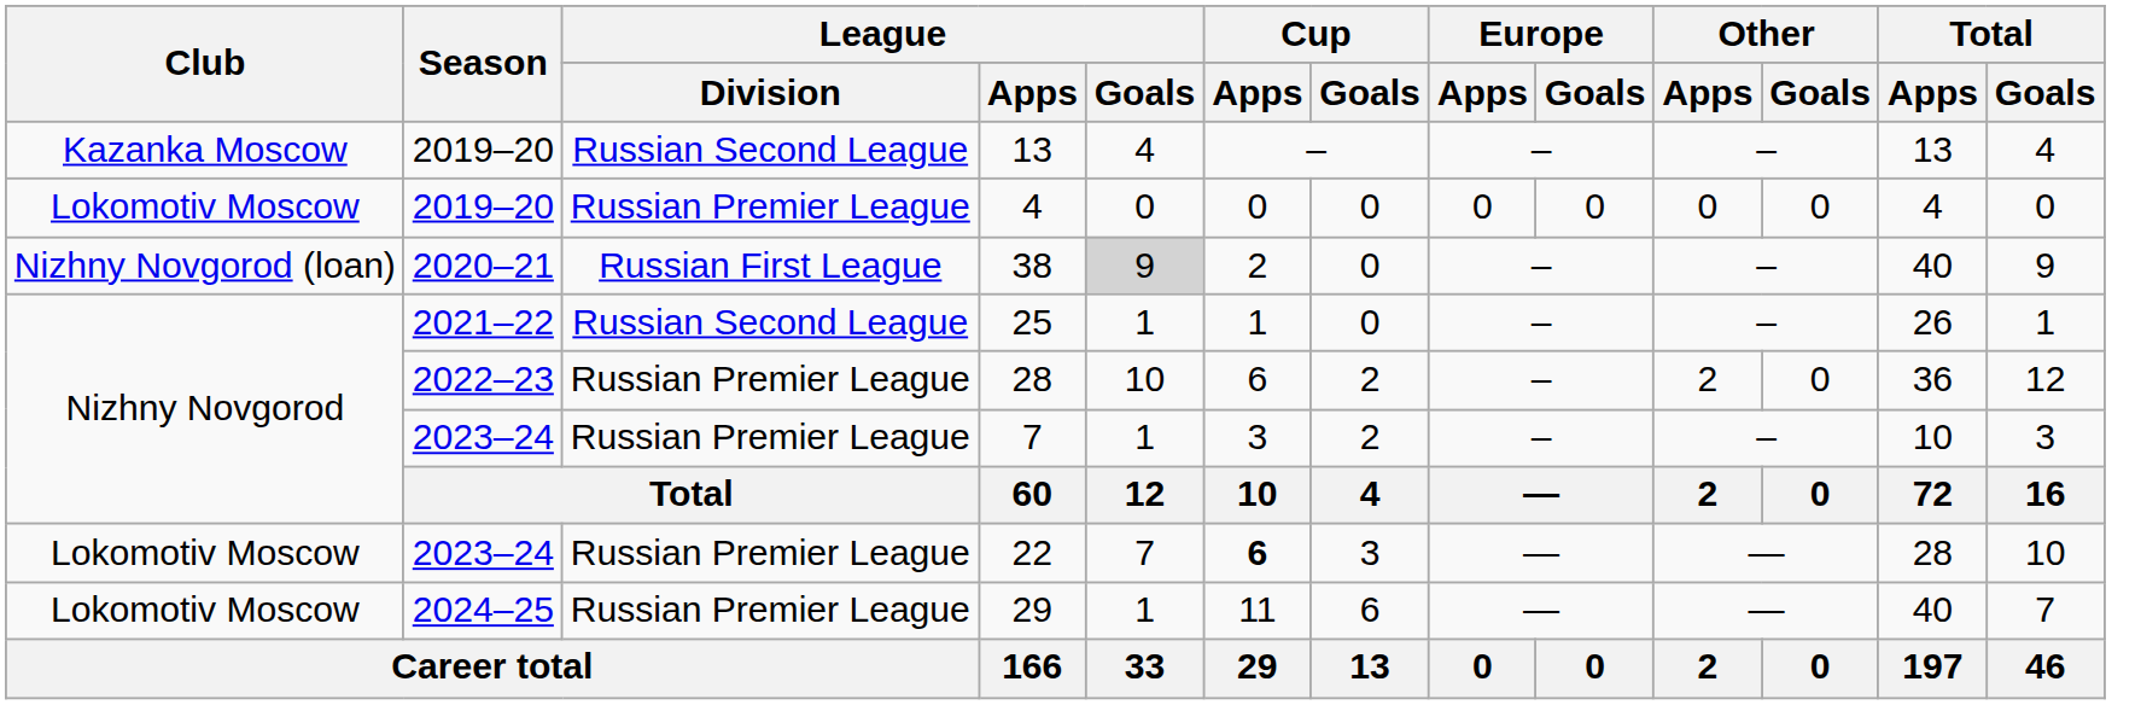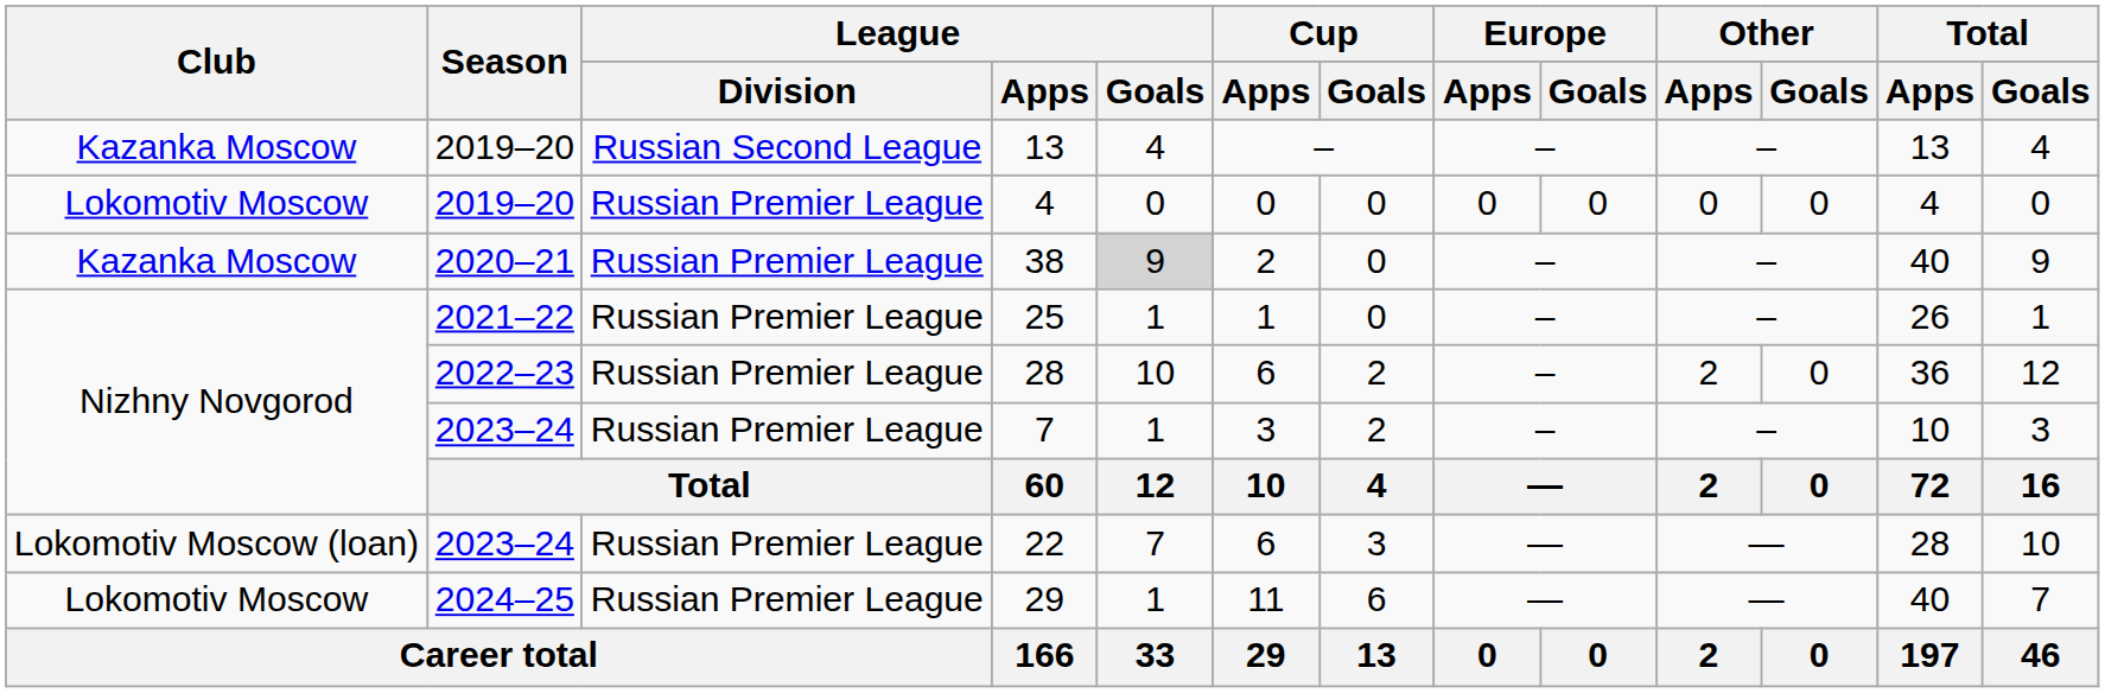 <table class="wikitable" style="text-align: center;">
 <tr>
 <th rowspan="2">Club</th>
 <th rowspan="2">Season</th>
 <th colspan="3">League</th>
 <th colspan="2">Cup</th>
 <th colspan="2">Europe</th>
 <th colspan="2">Other</th>
 <th colspan="2">Total</th>
 </tr>
 <tr>
 <th>Division</th>
 <th>Apps</th>
 <th>Goals</th>
 <th>Apps</th>
 <th>Goals</th>
 <th>Apps</th>
 <th>Goals</th>
 <th>Apps</th>
 <th>Goals</th>
 <th>Apps</th>
 <th>Goals</th>
 </tr>
 <tr>
 <td><a href='#'>Kazanka Moscow</a></td>
 <td>2019–20</td>
 <td><a href='#'>Russian Second League</a></td>
 <td>13</td>
 <td>4</td>
 <td colspan=2>–</td>
 <td colspan=2>–</td>
 <td colspan=2>–</td>
 <td>13</td>
 <td>4</td>
 </tr>
 <tr>
 <td><a href='#'>Lokomotiv Moscow</a></td>
 <td><a href='#'>2019–20</a></td>
 <td><a href='#'>Russian Premier League</a></td>
 <td>4</td>
 <td>0</td>
 <td>0</td>
 <td>0</td>
 <td>0</td>
 <td>0</td>
 <td>0</td>
 <td>0</td>
 <td>4</td>
 <td>0</td>
 </tr>
 <tr>
-<td><a href='#'>Nizhny Novgorod</a> (loan)</td>
+<td><a href='#'>Kazanka Moscow</a></td>
 <td><a href='#'>2020–21</a></td>
-<td><a href='#'>Russian First League</a></td>
+<td><a href='#'>Russian Premier League</a></td>
 <td>38</td>
 <td style="background: lightgrey;">9</td>
 <td>2</td>
 <td>0</td>
 <td colspan=2>–</td>
 <td colspan=2>–</td>
 <td>40</td>
 <td>9</td>
 </tr>
 <tr>
 <td rowspan="4">Nizhny Novgorod</td>
 <td><a href='#'>2021–22</a></td>
-<td><a href='#'>Russian Second League</a></td>
+<td>Russian Premier League</td>
 <td>25</td>
 <td>1</td>
 <td>1</td>
 <td>0</td>
 <td colspan=2>–</td>
 <td colspan=2>–</td>
 <td>26</td>
 <td>1</td>
 </tr>
 <tr>
 <td><a href='#'>2022–23</a></td>
 <td>Russian Premier League</td>
 <td>28</td>
 <td>10</td>
 <td>6</td>
 <td>2</td>
 <td colspan=2>–</td>
 <td>2</td>
 <td>0</td>
 <td>36</td>
 <td>12</td>
 </tr>
 <tr>
 <td><a href='#'>2023–24</a></td>
 <td>Russian Premier League</td>
 <td>7</td>
 <td>1</td>
 <td>3</td>
 <td>2</td>
 <td colspan=2>–</td>
 <td colspan=2>–</td>
 <td>10</td>
 <td>3</td>
 </tr>
 <tr>
 <th colspan="2">Total</th>
 <th>60</th>
 <th>12</th>
 <th>10</th>
 <th>4</th>
 <th colspan="2">—</th>
 <th>2</th>
 <th>0</th>
 <th>72</th>
 <th>16</th>
 </tr>
 <tr>
-<td>Lokomotiv Moscow</td>
+<td>Lokomotiv Moscow (loan)</td>
 <td><a href='#'>2023–24</a></td>
 <td>Russian Premier League</td>
 <td>22</td>
 <td>7</td>
-<td><strong>6</strong></td>
+<td>6</td>
 <td>3</td>
 <td colspan="2">—</td>
 <td colspan="2">—</td>
 <td>28</td>
 <td>10</td>
 </tr>
 <tr>
 <td>Lokomotiv Moscow</td>
 <td><a href='#'>2024–25</a></td>
 <td>Russian Premier League</td>
 <td>29</td>
 <td>1</td>
 <td>11</td>
 <td>6</td>
 <td colspan="2">—</td>
 <td colspan="2">—</td>
 <td>40</td>
 <td>7</td>
 </tr>
 <tr>
 <th colspan="3">Career total</th>
 <th>166</th>
 <th>33</th>
 <th>29</th>
 <th>13</th>
 <th>0</th>
 <th>0</th>
 <th>2</th>
 <th>0</th>
 <th>197</th>
 <th>46</th>
 </tr>
 </table>
